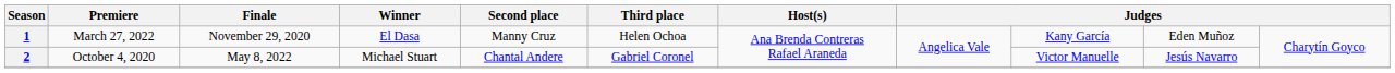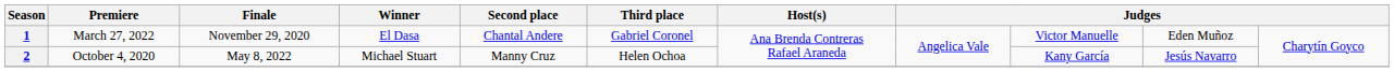 <table class="wikitable" style="text-align:center; line-height:17px; font-size:90%; width:auto;">
 <tr>
 <th width="03%">Season</th>
 <th>Premiere</th>
 <th>Finale</th>
 <th>Winner</th>
 <th>Second place</th>
 <th>Third place</th>
 <th>Host(s)</th>
 <th colspan="4">Judges</th>
 </tr>
 <tr>
 <th><a href='#'>1</a></th>
 <td>March 27, 2022</td>
 <td>November 29, 2020</td>
 <td><a href='#'>El Dasa</a></td>
-<td>Manny Cruz</td>
-<td>Helen Ochoa</td>
+<td><a href='#'>Chantal Andere</a></td>
+<td><a href='#'>Gabriel Coronel</a></td>
 <td rowspan="2"><a href='#'>Ana Brenda Contreras</a> <br> <a href='#'>Rafael Araneda</a></td>
 <td rowspan="2"><a href='#'>Angelica Vale</a></td>
-<td><a href='#'>Kany García</a></td>
+<td><a href='#'>Victor Manuelle</a></td>
 <td>Eden Muñoz</td>
 <td rowspan="2"><a href='#'>Charytín Goyco</a></td>
 </tr>
 <tr>
 <th><a href='#'>2</a></th>
 <td>October 4, 2020</td>
 <td>May 8, 2022</td>
 <td>Michael Stuart</td>
-<td><a href='#'>Chantal Andere</a></td>
-<td><a href='#'>Gabriel Coronel</a></td>
-<td><a href='#'>Victor Manuelle</a></td>
+<td>Manny Cruz</td>
+<td>Helen Ochoa</td>
+<td><a href='#'>Kany García</a></td>
 <td><a href='#'>Jesús Navarro</a></td>
 </tr>
 <tr>
 </tr>
 </table>
